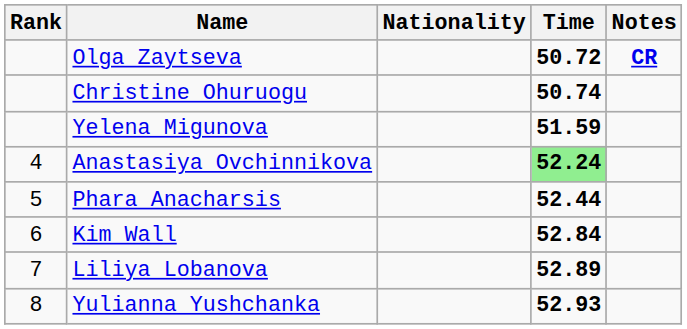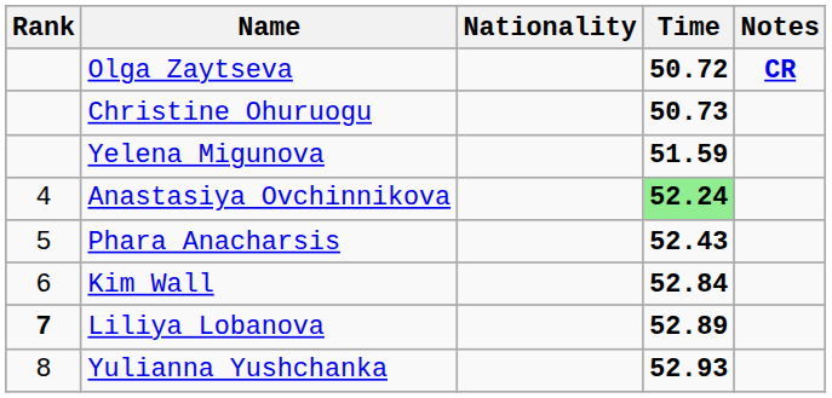 <table class="wikitable sortable" style="text-align:center">
 <tr>
 <th>Rank</th>
 <th>Name</th>
 <th>Nationality</th>
 <th>Time</th>
 <th>Notes</th>
 </tr>
 <tr>
 <td></td>
 <td align=left><a href='#'>Olga Zaytseva</a></td>
 <td align=left></td>
 <td><strong>50.72</strong></td>
 <td><strong><a href='#'>CR</a></strong></td>
 </tr>
 <tr>
 <td></td>
 <td align=left><a href='#'>Christine Ohuruogu</a></td>
 <td align=left></td>
-<td><strong>50.74</strong></td>
+<td><strong>50.73</strong></td>
 <td></td>
 </tr>
 <tr>
 <td></td>
 <td align=left><a href='#'>Yelena Migunova</a></td>
 <td align=left></td>
 <td><strong>51.59</strong></td>
 <td></td>
 </tr>
 <tr>
 <td>4</td>
 <td align=left><a href='#'>Anastasiya Ovchinnikova</a></td>
 <td align=left></td>
 <td style="background: lightgreen;"><strong>52.24</strong></td>
 <td></td>
 </tr>
 <tr>
 <td>5</td>
 <td align=left><a href='#'>Phara Anacharsis</a></td>
 <td align=left></td>
-<td><strong>52.44</strong></td>
+<td><strong>52.43</strong></td>
 <td></td>
 </tr>
 <tr>
 <td>6</td>
 <td align=left><a href='#'>Kim Wall</a></td>
 <td align=left></td>
 <td><strong>52.84</strong></td>
 <td></td>
 </tr>
 <tr>
-<td>7</td>
+<td><strong>7</strong></td>
 <td align=left><a href='#'>Liliya Lobanova</a></td>
 <td align=left></td>
 <td><strong>52.89</strong></td>
 <td></td>
 </tr>
 <tr>
 <td>8</td>
 <td align=left><a href='#'>Yulianna Yushchanka</a></td>
 <td align=left></td>
 <td><strong>52.93</strong></td>
 <td></td>
 </tr>
 </table>
